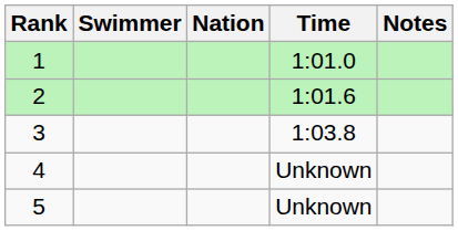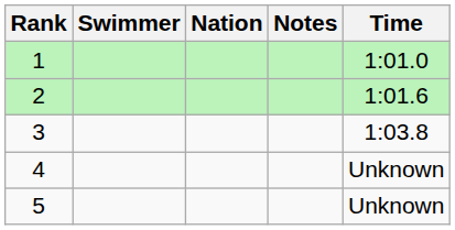 <table class="wikitable sortable" style="text-align:center">
 <tr>
 <th>Rank</th>
 <th>Swimmer</th>
 <th>Nation</th>
+<th>Notes</th>
 <th>Time</th>
-<th>Notes</th>
 </tr>
 <tr style="background:#bbf3bb;">
 <td>1</td>
 <td align=left></td>
 <td align=left></td>
+<td></td>
 <td>1:01.0</td>
-<td></td>
 </tr>
 <tr style="background:#bbf3bb;">
 <td>2</td>
 <td align=left></td>
 <td align=left></td>
+<td></td>
 <td>1:01.6</td>
-<td></td>
 </tr>
 <tr>
 <td>3</td>
 <td align=left></td>
 <td align=left></td>
+<td></td>
 <td>1:03.8</td>
-<td></td>
 </tr>
 <tr>
 <td>4</td>
 <td align=left></td>
 <td align=left></td>
+<td></td>
 <td data-sort-value=5:00.0>Unknown</td>
-<td></td>
 </tr>
 <tr>
 <td>5</td>
 <td align=left></td>
 <td align=left></td>
+<td></td>
 <td data-sort-value=5:00.0>Unknown</td>
-<td></td>
 </tr>
 </table>
